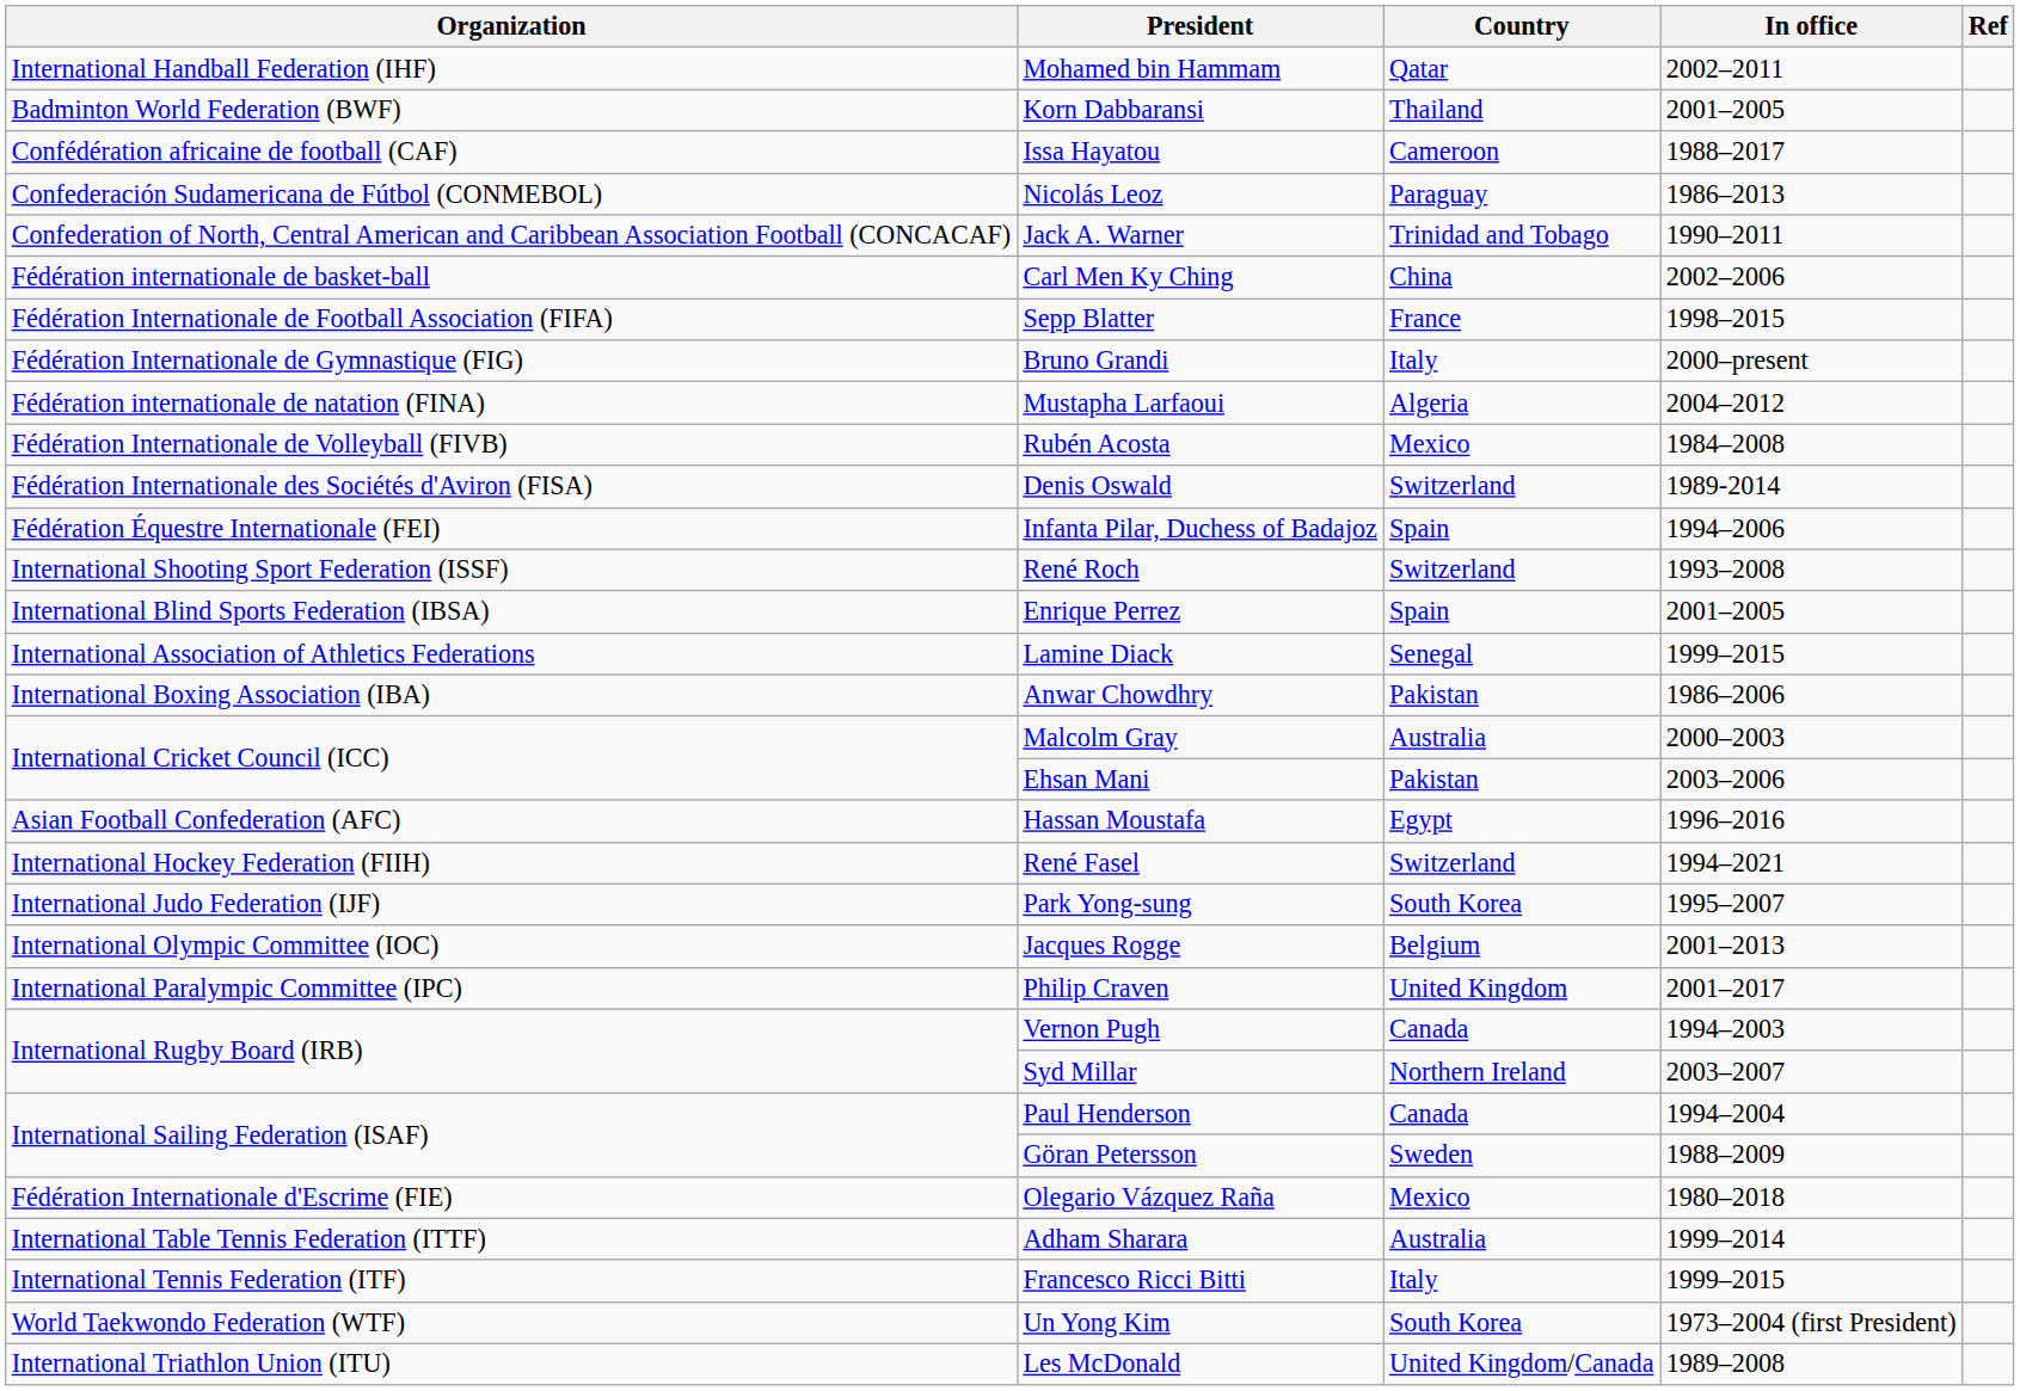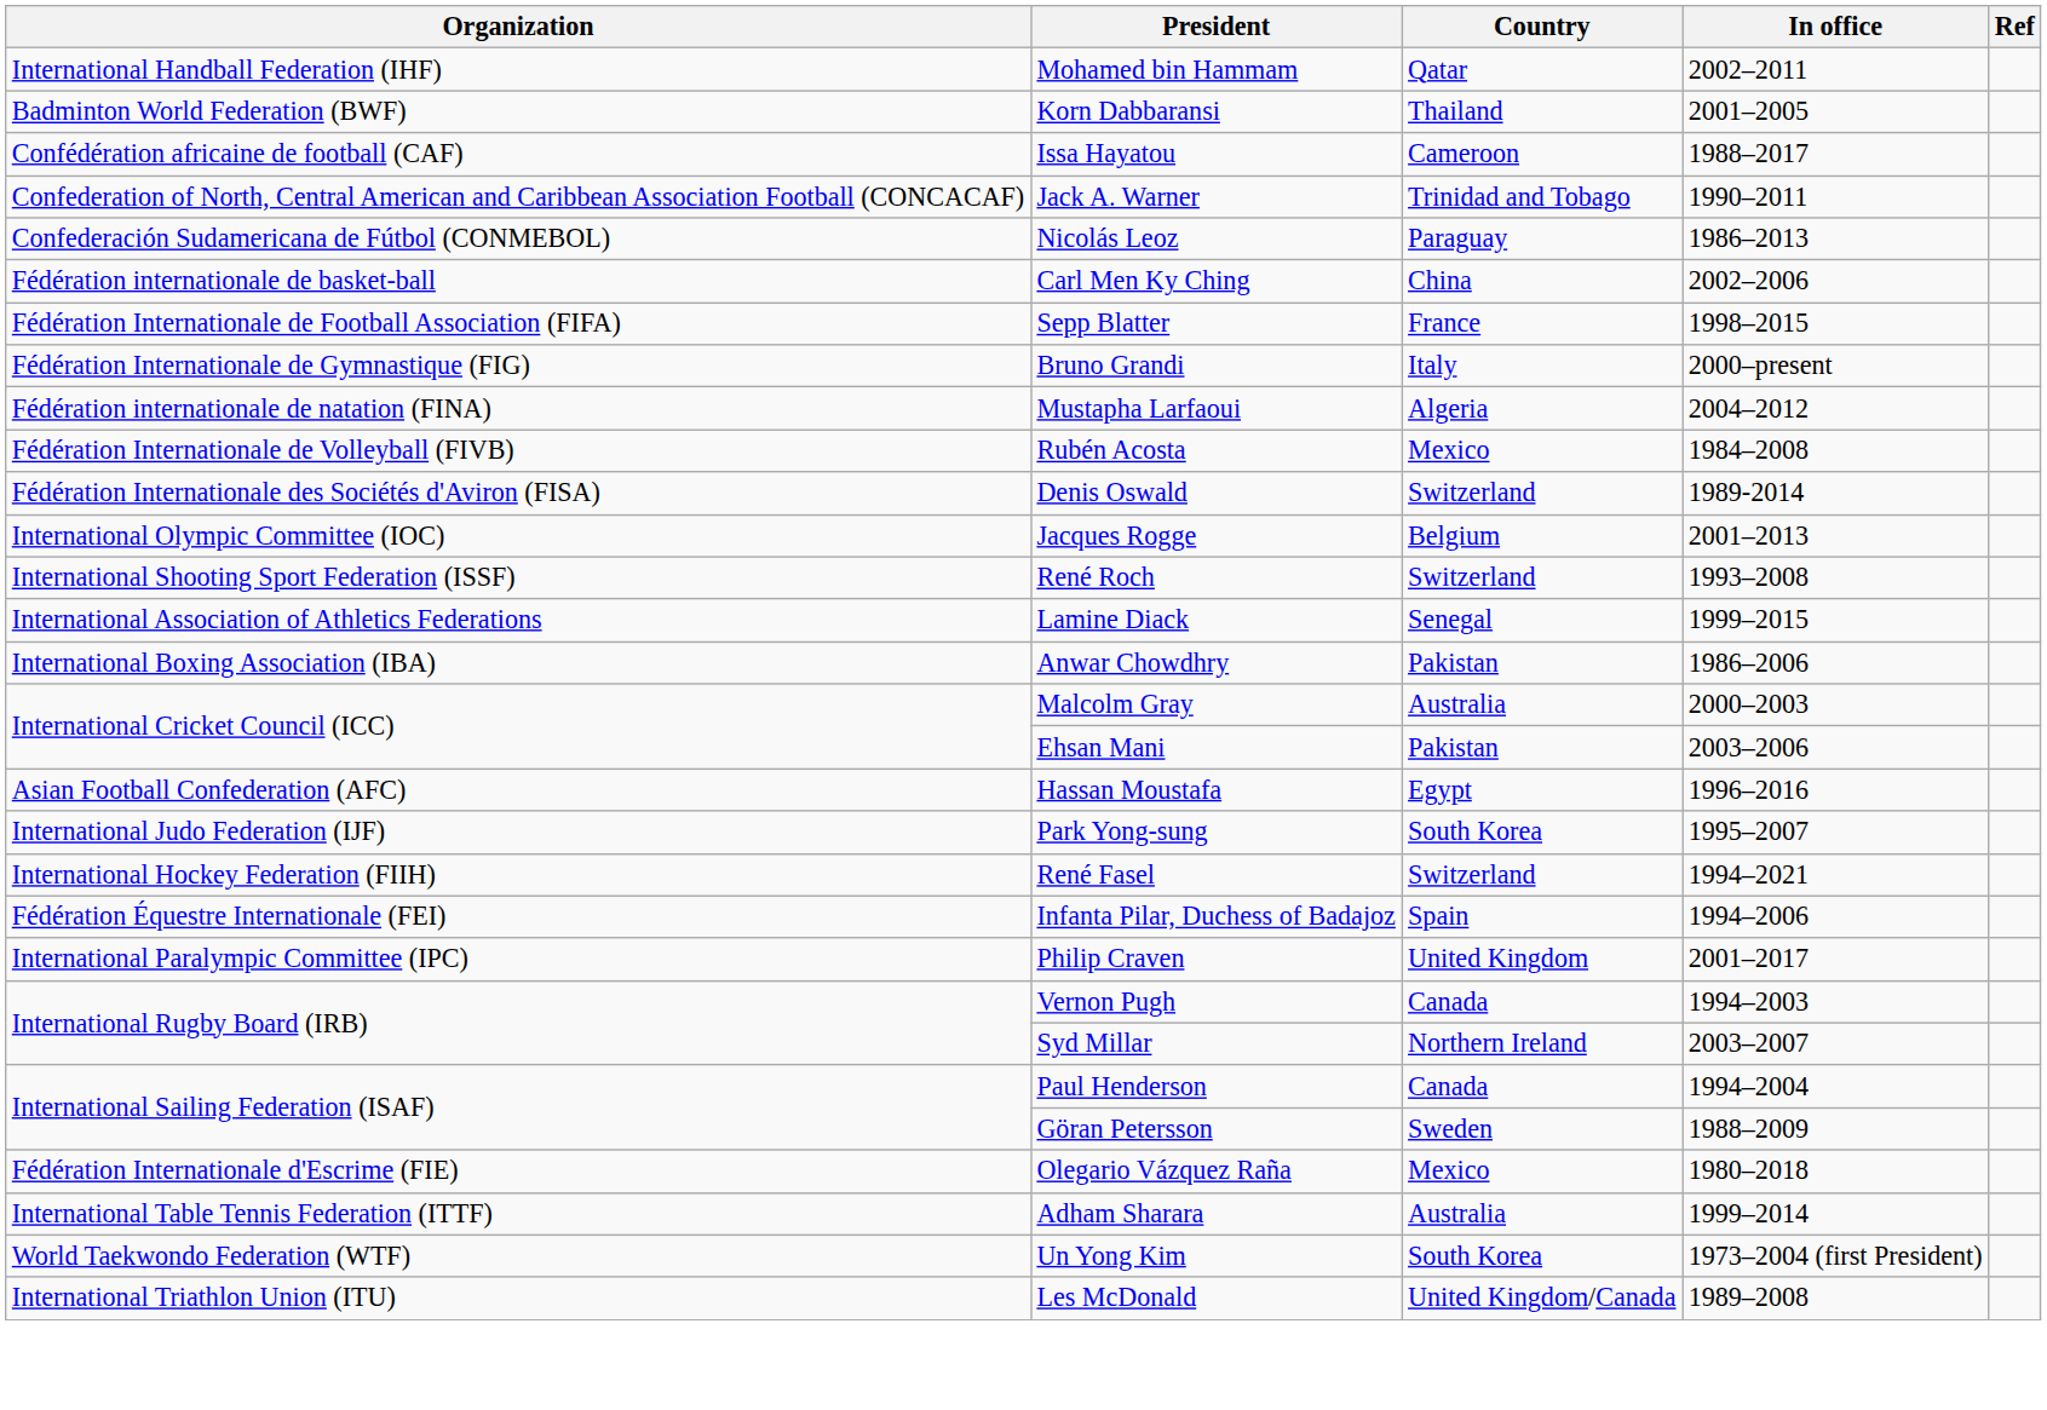 <table class="wikitable unsortable">
 <tr>
 <th>Organization</th>
 <th>President</th>
 <th>Country</th>
 <th>In office</th>
 <th>Ref</th>
 </tr>
 <tr>
 <td><a href='#'>International Handball Federation</a> (IHF)</td>
 <td><a href='#'>Mohamed bin Hammam</a></td>
 <td><a href='#'>Qatar</a></td>
 <td>2002–2011</td>
 <td></td>
 </tr>
 <tr>
 <td><a href='#'>Badminton World Federation</a> (BWF)</td>
 <td><a href='#'>Korn Dabbaransi</a></td>
 <td><a href='#'>Thailand</a></td>
 <td>2001–2005</td>
 <td></td>
 </tr>
 <tr>
 <td><a href='#'>Confédération africaine de football</a> (CAF)</td>
 <td><a href='#'>Issa Hayatou</a></td>
 <td><a href='#'>Cameroon</a></td>
 <td>1988–2017</td>
 <td></td>
 </tr>
 <tr>
+<td><a href='#'>Confederation of North, Central American and Caribbean Association Football</a> (CONCACAF)</td>
+<td><a href='#'>Jack A. Warner</a></td>
+<td><a href='#'>Trinidad and Tobago</a></td>
+<td>1990–2011</td>
+<td></td>
+</tr>
+<tr>
 <td><a href='#'>Confederación Sudamericana de Fútbol</a> (CONMEBOL)</td>
 <td><a href='#'>Nicolás Leoz</a></td>
 <td><a href='#'>Paraguay</a></td>
 <td>1986–2013</td>
-<td></td>
-</tr>
-<tr>
-<td><a href='#'>Confederation of North, Central American and Caribbean Association Football</a> (CONCACAF)</td>
-<td><a href='#'>Jack A. Warner</a></td>
-<td><a href='#'>Trinidad and Tobago</a></td>
-<td>1990–2011</td>
 <td></td>
 </tr>
 <tr>
 <td><a href='#'>Fédération internationale de basket-ball</a></td>
 <td><a href='#'>Carl Men Ky Ching</a></td>
 <td><a href='#'>China</a></td>
 <td>2002–2006</td>
 <td></td>
 </tr>
 <tr>
 <td><a href='#'>Fédération Internationale de Football Association</a> (FIFA)</td>
 <td><a href='#'>Sepp Blatter</a></td>
 <td><a href='#'>France</a></td>
 <td>1998–2015</td>
 <td></td>
 </tr>
 <tr>
 <td><a href='#'>Fédération Internationale de Gymnastique</a> (FIG)</td>
 <td><a href='#'>Bruno Grandi</a></td>
 <td><a href='#'>Italy</a></td>
 <td>2000–present</td>
 <td></td>
 </tr>
 <tr>
 <td><a href='#'>Fédération internationale de natation</a> (FINA)</td>
 <td><a href='#'>Mustapha Larfaoui</a></td>
 <td><a href='#'>Algeria</a></td>
 <td>2004–2012</td>
 <td></td>
 </tr>
 <tr>
 <td><a href='#'>Fédération Internationale de Volleyball</a> (FIVB)</td>
 <td><a href='#'>Rubén Acosta</a></td>
 <td><a href='#'>Mexico</a></td>
 <td>1984–2008</td>
 <td></td>
 </tr>
 <tr>
 <td><a href='#'>Fédération Internationale des Sociétés d'Aviron</a> (FISA)</td>
 <td><a href='#'>Denis Oswald</a></td>
 <td><a href='#'>Switzerland</a></td>
 <td>1989-2014</td>
 <td></td>
 </tr>
 <tr>
-<td><a href='#'>Fédération Équestre Internationale</a> (FEI)</td>
-<td><a href='#'>Infanta Pilar, Duchess of Badajoz</a></td>
-<td><a href='#'>Spain</a></td>
-<td>1994–2006</td>
+<td><a href='#'>International Olympic Committee</a> (IOC)</td>
+<td><a href='#'>Jacques Rogge</a></td>
+<td><a href='#'>Belgium</a></td>
+<td>2001–2013</td>
 <td></td>
 </tr>
 <tr>
 <td><a href='#'>International Shooting Sport Federation</a> (ISSF)</td>
 <td><a href='#'>René Roch</a></td>
 <td><a href='#'>Switzerland</a></td>
 <td>1993–2008</td>
-<td></td>
-</tr>
-<tr>
-<td><a href='#'>International Blind Sports Federation</a> (IBSA)</td>
-<td><a href='#'>Enrique Perrez</a></td>
-<td><a href='#'>Spain</a></td>
-<td>2001–2005</td>
 <td></td>
 </tr>
 <tr>
 <td><a href='#'>International Association of Athletics Federations</a></td>
 <td><a href='#'>Lamine Diack</a></td>
 <td><a href='#'>Senegal</a></td>
 <td>1999–2015</td>
 <td></td>
 </tr>
 <tr>
 <td><a href='#'>International Boxing Association</a> (IBA)</td>
 <td><a href='#'>Anwar Chowdhry</a></td>
 <td><a href='#'>Pakistan</a></td>
 <td>1986–2006</td>
 <td></td>
 </tr>
 <tr>
 <td rowspan="2"><a href='#'>International Cricket Council</a> (ICC)</td>
 <td><a href='#'>Malcolm Gray</a></td>
 <td><a href='#'>Australia</a></td>
 <td>2000–2003</td>
 <td></td>
 </tr>
 <tr>
 <td><a href='#'>Ehsan Mani</a></td>
 <td><a href='#'>Pakistan</a></td>
 <td>2003–2006</td>
 <td></td>
 </tr>
 <tr>
 <td><a href='#'>Asian Football Confederation</a> (AFC)</td>
 <td><a href='#'>Hassan Moustafa</a></td>
 <td><a href='#'>Egypt</a></td>
 <td>1996–2016</td>
 <td></td>
 </tr>
 <tr>
+<td><a href='#'>International Judo Federation</a> (IJF)</td>
+<td><a href='#'>Park Yong-sung</a></td>
+<td><a href='#'>South Korea</a></td>
+<td>1995–2007</td>
+<td></td>
+</tr>
+<tr>
 <td><a href='#'>International Hockey Federation</a> (FIIH)</td>
 <td><a href='#'>René Fasel</a></td>
 <td><a href='#'>Switzerland</a></td>
 <td>1994–2021</td>
 <td></td>
 </tr>
 <tr>
-<td><a href='#'>International Judo Federation</a> (IJF)</td>
-<td><a href='#'>Park Yong-sung</a></td>
-<td><a href='#'>South Korea</a></td>
-<td>1995–2007</td>
-<td></td>
-</tr>
-<tr>
-<td><a href='#'>International Olympic Committee</a> (IOC)</td>
-<td><a href='#'>Jacques Rogge</a></td>
-<td><a href='#'>Belgium</a></td>
-<td>2001–2013</td>
+<td><a href='#'>Fédération Équestre Internationale</a> (FEI)</td>
+<td><a href='#'>Infanta Pilar, Duchess of Badajoz</a></td>
+<td><a href='#'>Spain</a></td>
+<td>1994–2006</td>
 <td></td>
 </tr>
 <tr>
 <td><a href='#'>International Paralympic Committee</a> (IPC)</td>
 <td><a href='#'>Philip Craven</a></td>
 <td><a href='#'>United Kingdom</a></td>
 <td>2001–2017</td>
 <td></td>
 </tr>
 <tr>
 <td rowspan="2"><a href='#'>International Rugby Board</a> (IRB)</td>
 <td><a href='#'>Vernon Pugh</a></td>
 <td><a href='#'>Canada</a></td>
 <td>1994–2003</td>
 <td></td>
 </tr>
 <tr>
 <td><a href='#'>Syd Millar</a></td>
 <td><a href='#'>Northern Ireland</a></td>
 <td>2003–2007</td>
 <td></td>
 </tr>
 <tr>
 <td rowspan="2"><a href='#'>International Sailing Federation</a> (ISAF)</td>
 <td><a href='#'>Paul Henderson</a></td>
 <td><a href='#'>Canada</a></td>
 <td>1994–2004</td>
 <td></td>
 </tr>
 <tr>
 <td><a href='#'>Göran Petersson</a></td>
 <td><a href='#'>Sweden</a></td>
 <td>1988–2009</td>
 <td></td>
 </tr>
 <tr>
 <td><a href='#'>Fédération Internationale d'Escrime</a> (FIE)</td>
 <td><a href='#'>Olegario Vázquez Raña</a></td>
 <td><a href='#'>Mexico</a></td>
 <td>1980–2018</td>
 <td></td>
 </tr>
 <tr>
 <td><a href='#'>International Table Tennis Federation</a> (ITTF)</td>
 <td><a href='#'>Adham Sharara</a></td>
 <td><a href='#'>Australia</a></td>
 <td>1999–2014</td>
 <td></td>
 </tr>
 <tr>
-<td><a href='#'>International Tennis Federation</a> (ITF)</td>
-<td><a href='#'>Francesco Ricci Bitti</a></td>
-<td><a href='#'>Italy</a></td>
-<td>1999–2015</td>
-<td></td>
-</tr>
-<tr>
 <td><a href='#'>World Taekwondo Federation</a> (WTF)</td>
 <td><a href='#'>Un Yong Kim</a></td>
 <td><a href='#'>South Korea</a></td>
 <td>1973–2004 (first President)</td>
 <td></td>
 </tr>
 <tr>
 <td><a href='#'>International Triathlon Union</a> (ITU)</td>
 <td><a href='#'>Les McDonald</a></td>
 <td><a href='#'>United Kingdom</a>/<a href='#'>Canada</a></td>
 <td>1989–2008</td>
 <td></td>
 </tr>
 </table>
